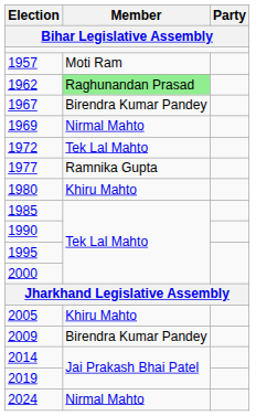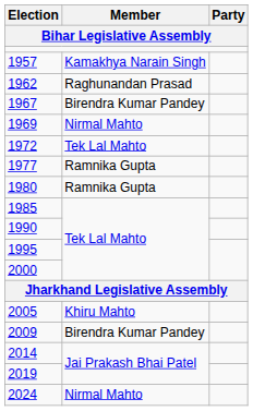 <table class="wikitable sortable">
 <tr>
 <th>Election</th>
 <th>Member</th>
 <th colspan=2>Party</th>
 </tr>
 <tr>
 <th colspan=4><a href='#'>Bihar Legislative Assembly</a></th>
 </tr>
 <tr>
 <td colspan="4"></td>
 </tr>
 <tr>
 <td><a href='#'>1957</a></td>
-<td>Moti Ram</td>
+<td><a href='#'>Kamakhya Narain Singh</a></td>
 <td></td>
 </tr>
 <tr>
 <td><a href='#'>1962</a></td>
-<td style="background: lightgreen;">Raghunandan Prasad</td>
+<td>Raghunandan Prasad</td>
 <td></td>
 </tr>
 <tr>
 <td><a href='#'>1967</a></td>
 <td>Birendra Kumar Pandey</td>
 <td></td>
 </tr>
 <tr>
 <td><a href='#'>1969</a></td>
 <td><a href='#'>Nirmal Mahto</a></td>
 <td></td>
 </tr>
 <tr>
 <td><a href='#'>1972</a></td>
 <td><a href='#'>Tek Lal Mahto</a></td>
 <td></td>
 </tr>
 <tr>
 <td><a href='#'>1977</a></td>
 <td>Ramnika Gupta</td>
 <td></td>
 </tr>
 <tr>
 <td><a href='#'>1980</a></td>
-<td><a href='#'>Khiru Mahto</a></td>
+<td>Ramnika Gupta</td>
 </tr>
 <tr>
 <td><a href='#'>1985</a></td>
 <td rowspan=4><a href='#'>Tek Lal Mahto</a></td>
 <td></td>
 </tr>
 <tr>
 <td><a href='#'>1990</a></td>
 <td></td>
 </tr>
 <tr>
 <td><a href='#'>1995</a></td>
 </tr>
 <tr>
 <td><a href='#'>2000</a></td>
 </tr>
 <tr>
 <th colspan=4><a href='#'>Jharkhand Legislative Assembly</a></th>
 </tr>
 <tr>
 <td><a href='#'>2005</a></td>
 <td><a href='#'>Khiru Mahto</a></td>
 <td></td>
 </tr>
 <tr>
 <td><a href='#'>2009</a></td>
 <td>Birendra Kumar Pandey</td>
 <td></td>
 </tr>
 <tr>
 <td><a href='#'>2014</a></td>
 <td rowspan=2><a href='#'>Jai Prakash Bhai Patel</a></td>
 </tr>
 <tr>
 <td><a href='#'>2019</a></td>
 <td></td>
 </tr>
 <tr>
 <td><a href='#'>2024</a></td>
 <td><a href='#'>Nirmal Mahto</a></td>
 <td></td>
 </tr>
 </table>
